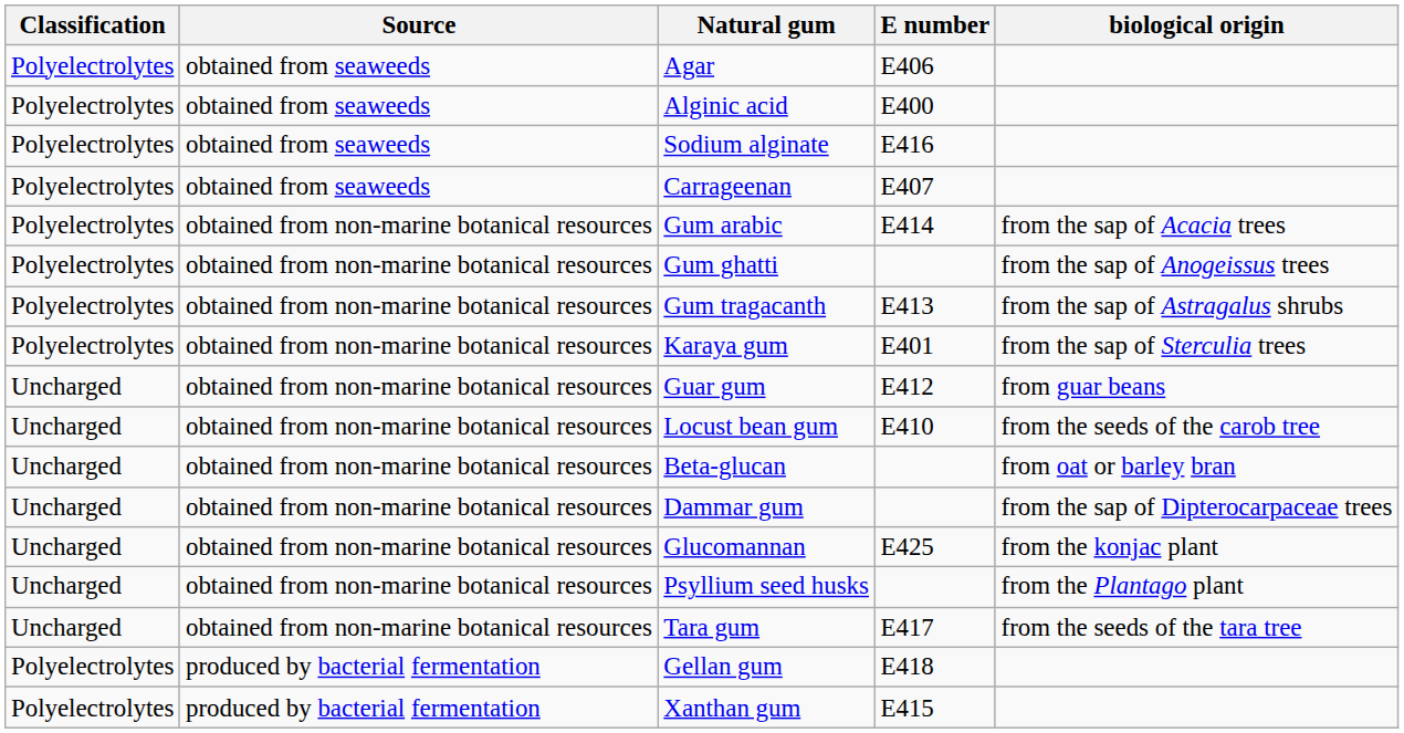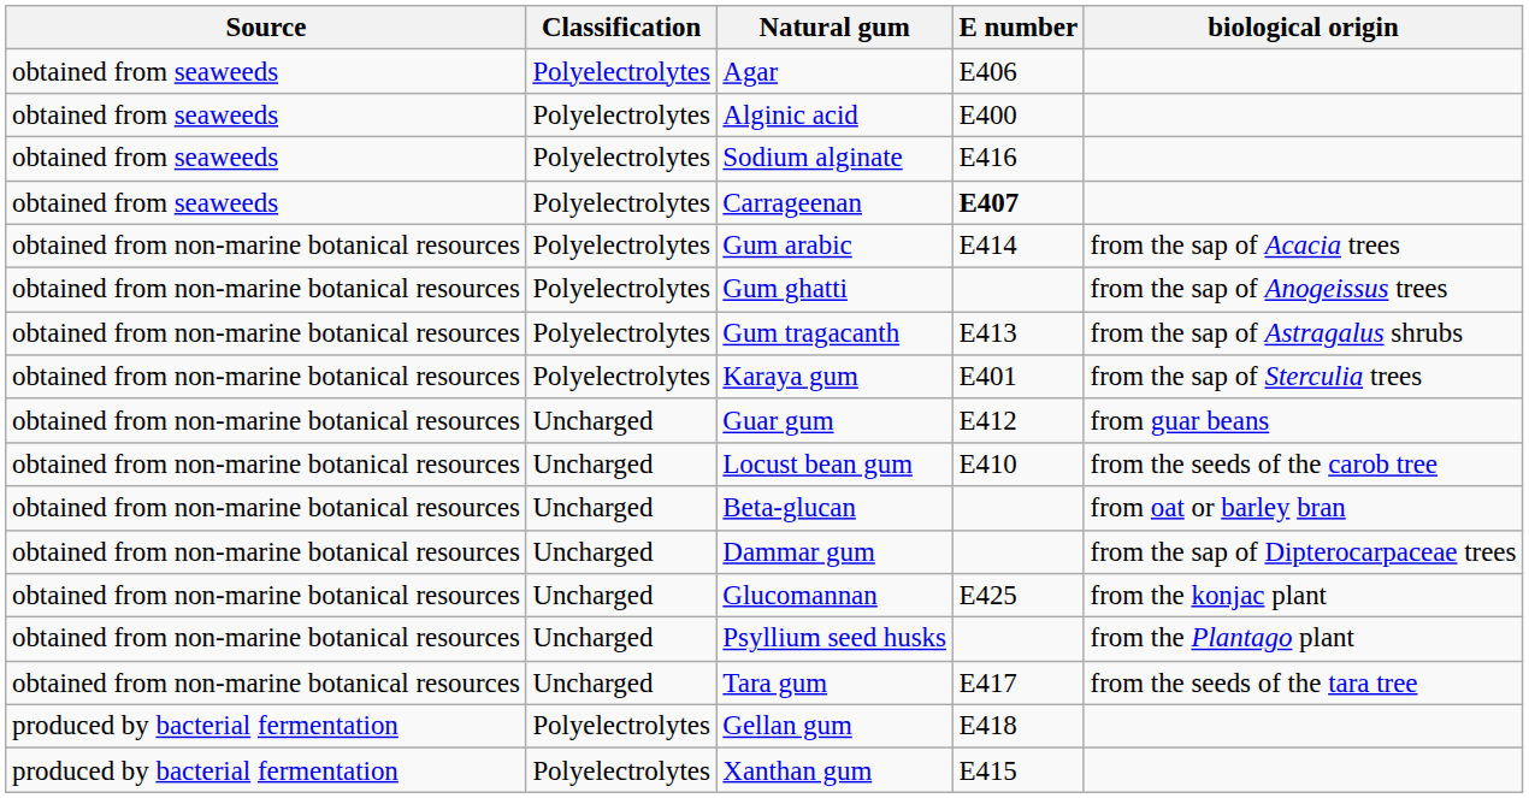 <table class = "wikitable sortable">
 <tr>
+<th>Source</th>
 <th>Classification</th>
-<th>Source</th>
 <th>Natural gum</th>
 <th>E number</th>
 <th>biological origin</th>
 </tr>
 <tr>
+<td>obtained from <a href='#'>seaweeds</a></td>
 <td><a href='#'>Polyelectrolytes</a></td>
-<td>obtained from <a href='#'>seaweeds</a></td>
 <td><a href='#'>Agar</a></td>
 <td>E406</td>
 <td></td>
 </tr>
 <tr>
+<td>obtained from <a href='#'>seaweeds</a></td>
 <td>Polyelectrolytes</td>
-<td>obtained from <a href='#'>seaweeds</a></td>
 <td><a href='#'>Alginic acid</a></td>
 <td>E400</td>
 <td></td>
 </tr>
 <tr>
+<td>obtained from <a href='#'>seaweeds</a></td>
 <td>Polyelectrolytes</td>
-<td>obtained from <a href='#'>seaweeds</a></td>
 <td><a href='#'>Sodium alginate</a></td>
 <td>E416</td>
 <td></td>
 </tr>
 <tr>
+<td>obtained from <a href='#'>seaweeds</a></td>
 <td>Polyelectrolytes</td>
-<td>obtained from <a href='#'>seaweeds</a></td>
 <td><a href='#'>Carrageenan</a></td>
-<td>E407</td>
+<td><strong>E407</strong></td>
 <td></td>
 </tr>
 <tr>
+<td>obtained from non-marine botanical resources</td>
 <td>Polyelectrolytes</td>
-<td>obtained from non-marine botanical resources</td>
 <td><a href='#'>Gum arabic</a></td>
 <td>E414</td>
 <td>from the sap of <em><a href='#'>Acacia</a></em> trees</td>
 </tr>
 <tr>
+<td>obtained from non-marine botanical resources</td>
 <td>Polyelectrolytes</td>
-<td>obtained from non-marine botanical resources</td>
 <td><a href='#'>Gum ghatti</a></td>
 <td></td>
 <td>from the sap of <em><a href='#'>Anogeissus</a></em> trees</td>
 </tr>
 <tr>
+<td>obtained from non-marine botanical resources</td>
 <td>Polyelectrolytes</td>
-<td>obtained from non-marine botanical resources</td>
 <td><a href='#'>Gum tragacanth</a></td>
 <td>E413</td>
 <td>from the sap of <em><a href='#'>Astragalus</a></em> shrubs</td>
 </tr>
 <tr>
+<td>obtained from non-marine botanical resources</td>
 <td>Polyelectrolytes</td>
-<td>obtained from non-marine botanical resources</td>
 <td><a href='#'>Karaya gum</a></td>
 <td>E401</td>
 <td>from the sap of <em><a href='#'>Sterculia</a></em> trees</td>
 </tr>
 <tr>
+<td>obtained from non-marine botanical resources</td>
 <td>Uncharged</td>
-<td>obtained from non-marine botanical resources</td>
 <td><a href='#'>Guar gum</a></td>
 <td>E412</td>
 <td>from <a href='#'>guar beans</a></td>
 </tr>
 <tr>
+<td>obtained from non-marine botanical resources</td>
 <td>Uncharged</td>
-<td>obtained from non-marine botanical resources</td>
 <td><a href='#'>Locust bean gum</a></td>
 <td>E410</td>
 <td>from the seeds of the <a href='#'>carob tree</a></td>
 </tr>
 <tr>
+<td>obtained from non-marine botanical resources</td>
 <td>Uncharged</td>
-<td>obtained from non-marine botanical resources</td>
 <td><a href='#'>Beta-glucan</a></td>
 <td></td>
 <td>from <a href='#'>oat</a> or <a href='#'>barley</a> <a href='#'>bran</a></td>
 </tr>
 <tr>
+<td>obtained from non-marine botanical resources</td>
 <td>Uncharged</td>
-<td>obtained from non-marine botanical resources</td>
 <td><a href='#'>Dammar gum</a></td>
 <td></td>
 <td>from the sap of <a href='#'>Dipterocarpaceae</a> trees</td>
 </tr>
 <tr>
+<td>obtained from non-marine botanical resources</td>
 <td>Uncharged</td>
-<td>obtained from non-marine botanical resources</td>
 <td><a href='#'>Glucomannan</a></td>
 <td>E425</td>
 <td>from the <a href='#'>konjac</a> plant</td>
 </tr>
 <tr>
+<td>obtained from non-marine botanical resources</td>
 <td>Uncharged</td>
-<td>obtained from non-marine botanical resources</td>
 <td><a href='#'>Psyllium seed husks</a></td>
 <td></td>
 <td>from the <em><a href='#'>Plantago</a></em> plant</td>
 </tr>
 <tr>
+<td>obtained from non-marine botanical resources</td>
 <td>Uncharged</td>
-<td>obtained from non-marine botanical resources</td>
 <td><a href='#'>Tara gum</a></td>
 <td>E417</td>
 <td>from the seeds of the <a href='#'>tara tree</a></td>
 </tr>
 <tr>
+<td>produced by <a href='#'>bacterial</a> <a href='#'>fermentation</a></td>
 <td>Polyelectrolytes</td>
-<td>produced by <a href='#'>bacterial</a> <a href='#'>fermentation</a></td>
 <td><a href='#'>Gellan gum</a></td>
 <td>E418</td>
 <td></td>
 </tr>
 <tr>
+<td>produced by <a href='#'>bacterial</a> <a href='#'>fermentation</a></td>
 <td>Polyelectrolytes</td>
-<td>produced by <a href='#'>bacterial</a> <a href='#'>fermentation</a></td>
 <td><a href='#'>Xanthan gum</a></td>
 <td>E415</td>
 <td></td>
 </tr>
 </table>
